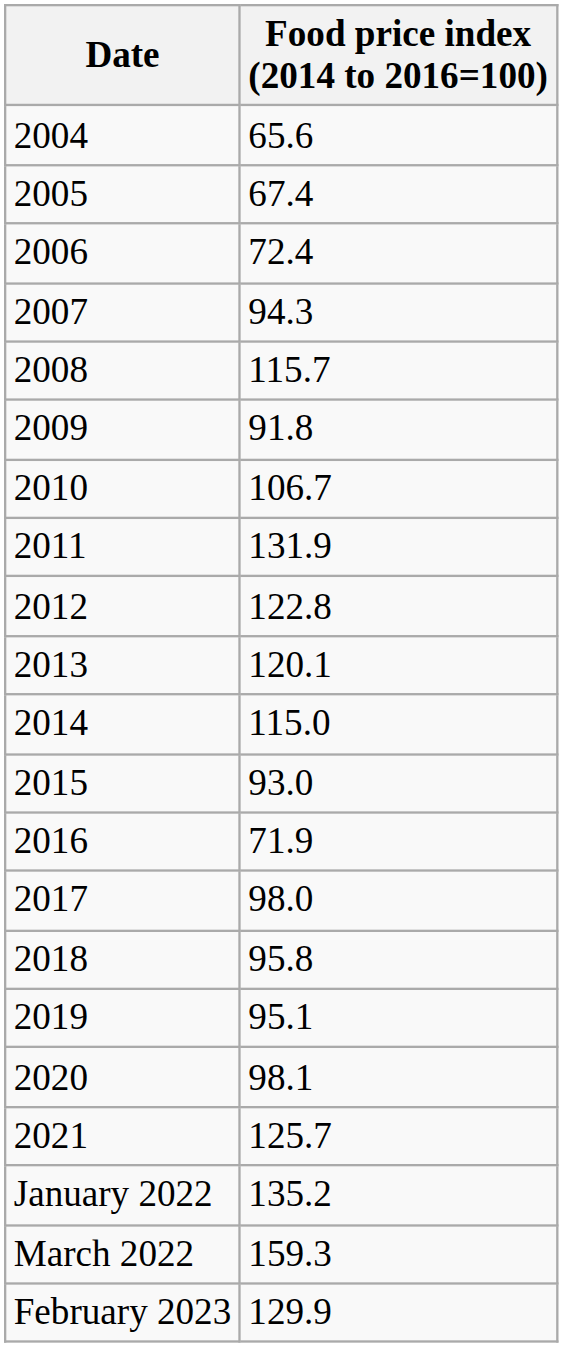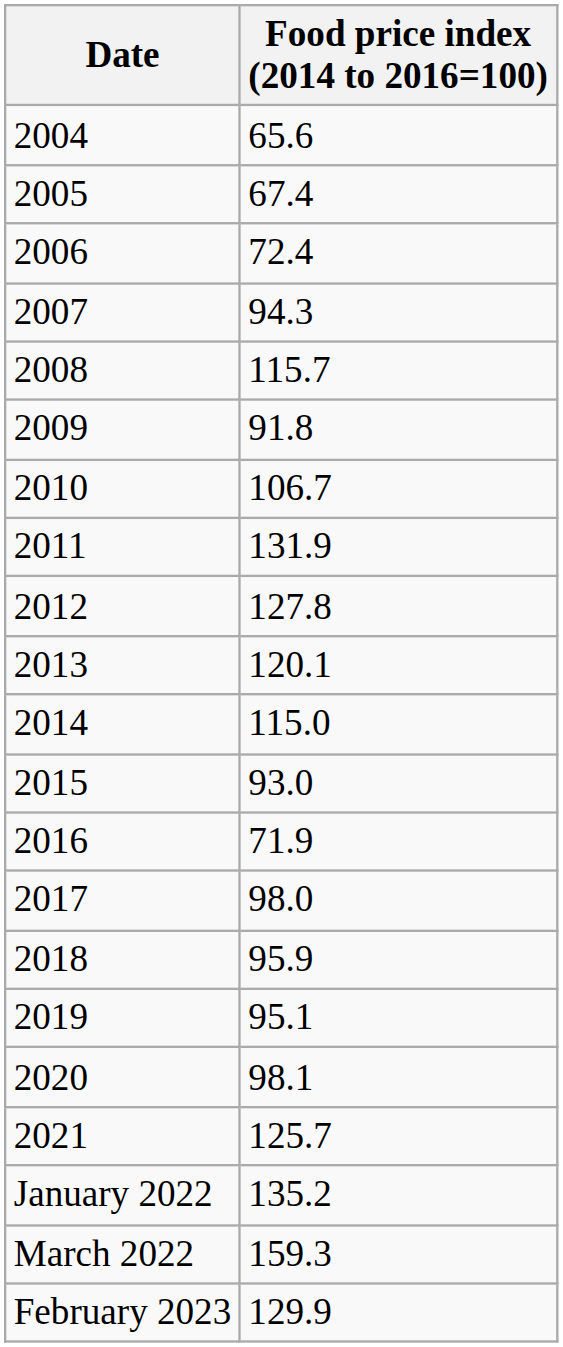 <table class="wikitable sortable">
 <tr>
 <th>Date</th>
 <th>Food price index<br>(2014 to 2016=100)</th>
 </tr>
 <tr>
 <td>2004</td>
 <td>65.6</td>
 </tr>
 <tr>
 <td>2005</td>
 <td>67.4</td>
 </tr>
 <tr>
 <td>2006</td>
 <td>72.4</td>
 </tr>
 <tr>
 <td>2007</td>
 <td>94.3</td>
 </tr>
 <tr>
 <td>2008</td>
 <td>115.7</td>
 </tr>
 <tr>
 <td>2009</td>
 <td>91.8</td>
 </tr>
 <tr>
 <td>2010</td>
 <td>106.7</td>
 </tr>
 <tr>
 <td>2011</td>
 <td>131.9</td>
 </tr>
 <tr>
 <td>2012</td>
-<td>122.8</td>
+<td>127.8</td>
 </tr>
 <tr>
 <td>2013</td>
 <td>120.1</td>
 </tr>
 <tr>
 <td>2014</td>
 <td>115.0</td>
 </tr>
 <tr>
 <td>2015</td>
 <td>93.0</td>
 </tr>
 <tr>
 <td>2016</td>
 <td>71.9</td>
 </tr>
 <tr>
 <td>2017</td>
 <td>98.0</td>
 </tr>
 <tr>
 <td>2018</td>
-<td>95.8</td>
+<td>95.9</td>
 </tr>
 <tr>
 <td>2019</td>
 <td>95.1</td>
 </tr>
 <tr>
 <td>2020</td>
 <td>98.1</td>
 </tr>
 <tr>
 <td>2021</td>
 <td>125.7</td>
 </tr>
 <tr>
 <td>January 2022</td>
 <td>135.2</td>
 </tr>
 <tr>
 <td>March 2022</td>
 <td>159.3</td>
 </tr>
 <tr>
 <td>February 2023</td>
 <td>129.9</td>
 </tr>
 </table>
